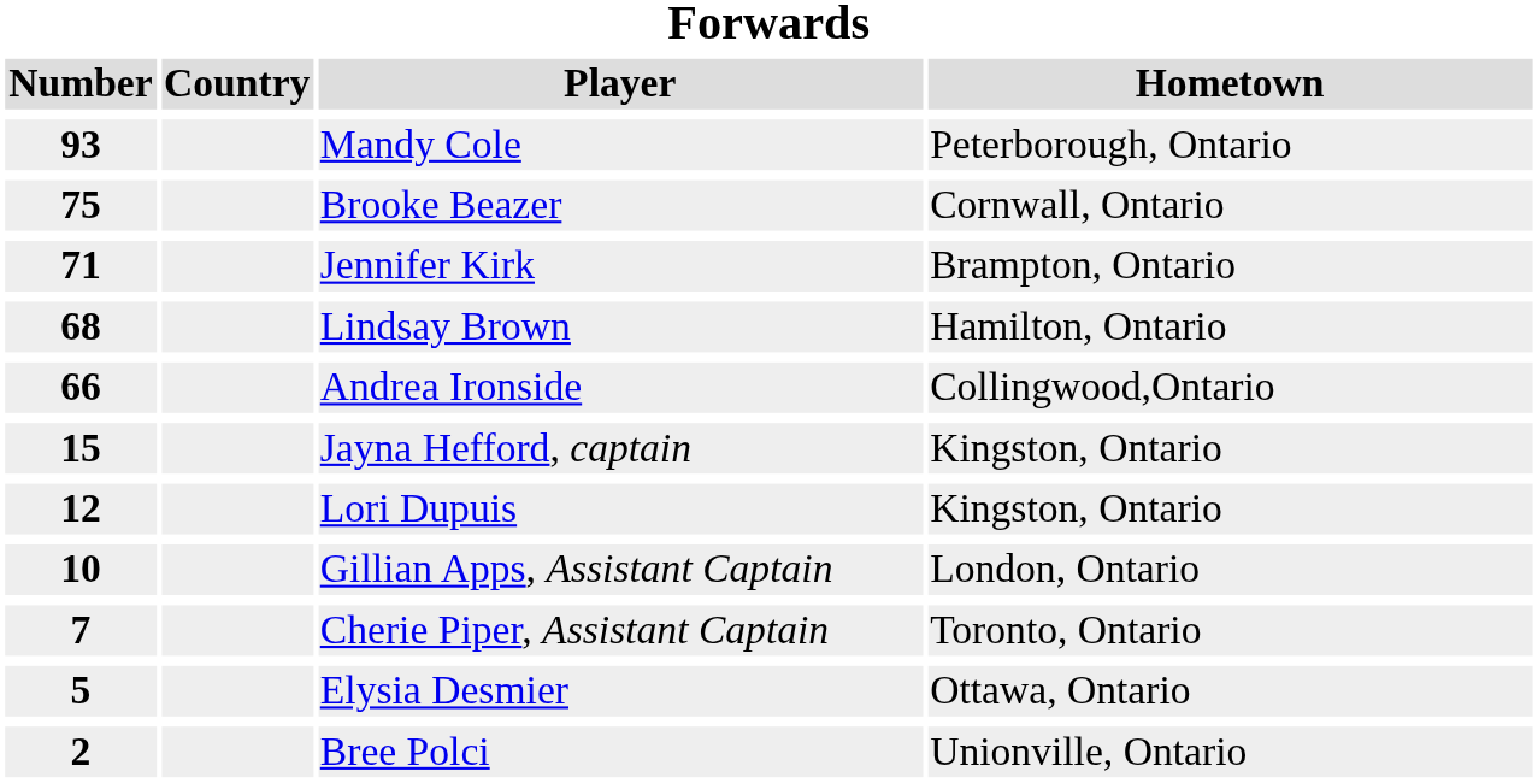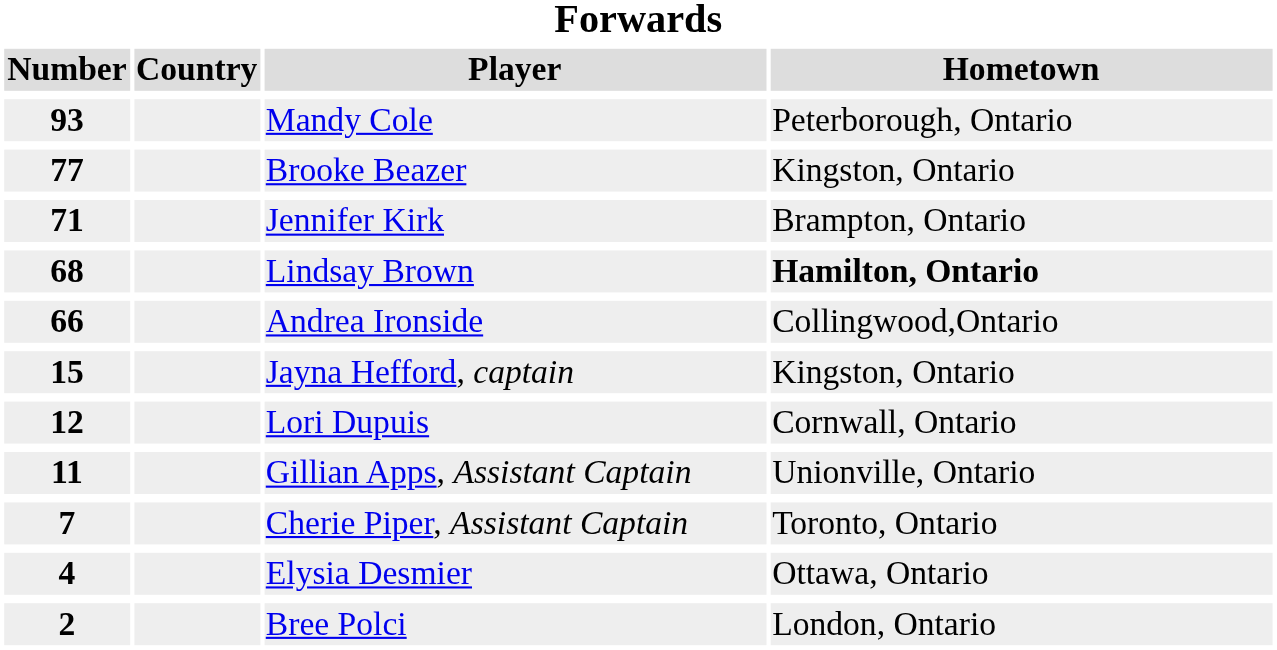 <table>
 <tr>
 <th colspan=5><big>Forwards</big></th>
 </tr>
 <tr bgcolor="#dddddd">
 <th width=10%>Number</th>
 <th width=10%>Country</th>
 <th width=40%>Player</th>
 <th width=40%>Hometown</th>
 </tr>
 <tr>
 </tr>
 <tr bgcolor="#eeeeee">
 <td align=center><strong>93</strong></td>
 <td align=center></td>
 <td><a href='#'>Mandy Cole</a></td>
 <td>Peterborough, Ontario</td>
 </tr>
 <tr>
 </tr>
 <tr bgcolor="#eeeeee">
-<td align=center><strong>75</strong></td>
+<td align=center><strong>77</strong></td>
 <td align=center></td>
 <td><a href='#'>Brooke Beazer</a></td>
-<td>Cornwall, Ontario</td>
+<td>Kingston, Ontario</td>
 </tr>
 <tr>
 </tr>
 <tr bgcolor="#eeeeee">
 <td align=center><strong>71</strong></td>
 <td align=center></td>
 <td><a href='#'>Jennifer Kirk</a></td>
 <td>Brampton, Ontario</td>
 </tr>
 <tr>
 </tr>
 <tr bgcolor="#eeeeee">
 <td align=center><strong>68</strong></td>
 <td align=center></td>
 <td><a href='#'>Lindsay Brown</a></td>
-<td>Hamilton, Ontario</td>
+<td><strong>Hamilton, Ontario</strong></td>
 </tr>
 <tr>
 </tr>
 <tr bgcolor="#eeeeee">
 <td align=center><strong>66</strong></td>
 <td align=center></td>
 <td><a href='#'>Andrea Ironside</a></td>
 <td>Collingwood,Ontario</td>
 </tr>
 <tr>
 </tr>
 <tr bgcolor="#eeeeee">
 <td align=center><strong>15</strong></td>
 <td align=center></td>
 <td><a href='#'>Jayna Hefford</a>,  <em>captain</em></td>
 <td>Kingston, Ontario</td>
 </tr>
 <tr>
 </tr>
 <tr bgcolor="#eeeeee">
 <td align=center><strong>12</strong></td>
 <td align=center></td>
 <td><a href='#'>Lori Dupuis</a></td>
-<td>Kingston, Ontario</td>
+<td>Cornwall, Ontario</td>
 </tr>
 <tr>
 </tr>
 <tr bgcolor="#eeeeee">
-<td align=center><strong>10</strong></td>
+<td align=center><strong>11</strong></td>
 <td align=center></td>
 <td><a href='#'>Gillian Apps</a>, <em>Assistant Captain</em></td>
-<td>London, Ontario</td>
+<td>Unionville, Ontario</td>
 </tr>
 <tr>
 </tr>
 <tr bgcolor="#eeeeee">
 <td align=center><strong>7</strong></td>
 <td align=center></td>
 <td><a href='#'>Cherie Piper</a>, <em>Assistant Captain </em></td>
 <td>Toronto, Ontario</td>
 </tr>
 <tr>
 </tr>
 <tr bgcolor="#eeeeee">
-<td align=center><strong>5</strong></td>
+<td align=center><strong>4</strong></td>
 <td align=center></td>
 <td><a href='#'>Elysia Desmier</a></td>
 <td>Ottawa, Ontario</td>
 </tr>
 <tr>
 </tr>
 <tr bgcolor="#eeeeee">
 <td align=center><strong>2</strong></td>
 <td align=center></td>
 <td><a href='#'>Bree Polci</a></td>
-<td>Unionville, Ontario</td>
+<td>London, Ontario</td>
 </tr>
 </table>
